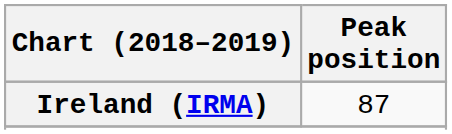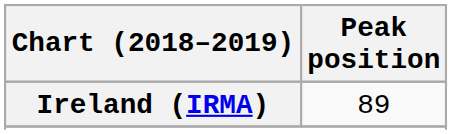 <table class="wikitable sortable plainrowheaders" style="text-align:center">
 <tr>
 <th>Chart (2018–2019)</th>
 <th>Peak<br>position</th>
 </tr>
 <tr>
 </tr>
 <tr>
 <th scope="row">Ireland (<a href='#'>IRMA</a>)</th>
-<td>87</td>
+<td>89</td>
 </tr>
 <tr>
 </tr>
 <tr>
 </tr>
 </table>
